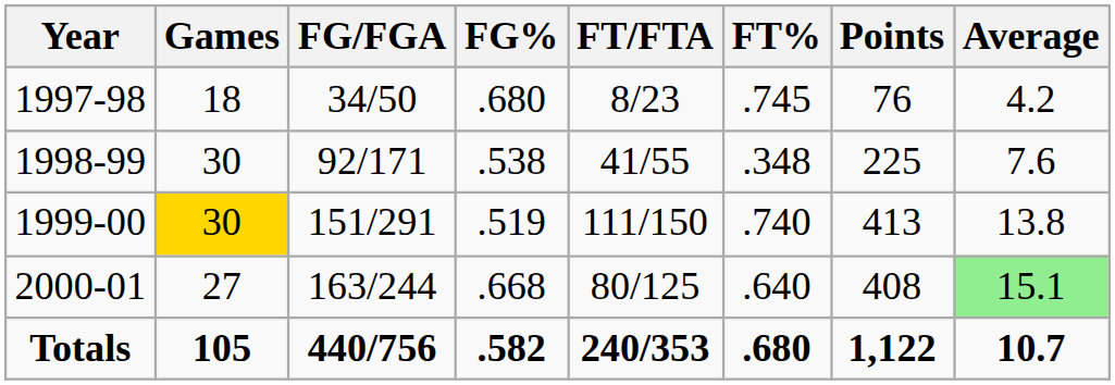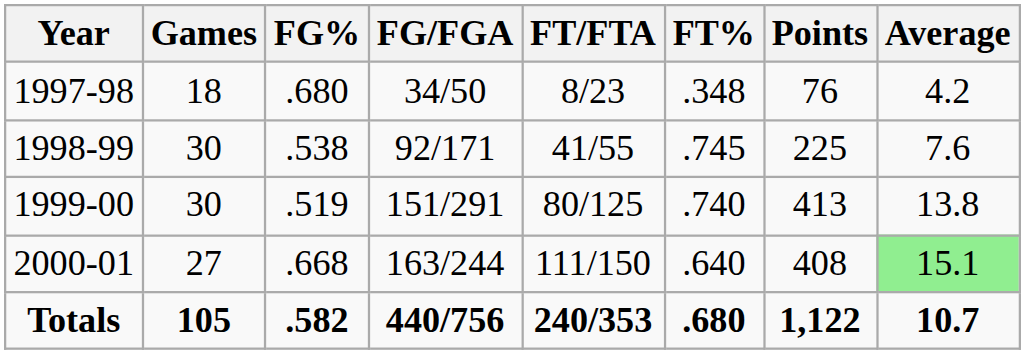 <table class="wikitable">
 <tr>
 <th>Year</th>
 <th>Games</th>
+<th>FG%</th>
 <th>FG/FGA</th>
-<th>FG%</th>
 <th>FT/FTA</th>
 <th>FT%</th>
 <th>Points</th>
 <th>Average</th>
 </tr>
 <tr>
 <td align="center">1997-98</td>
 <td align="center">18</td>
+<td align="center">.680</td>
 <td align="center">34/50</td>
-<td align="center">.680</td>
 <td align="center">8/23</td>
-<td align="center">.745</td>
+<td align="center">.348</td>
 <td align="center">76</td>
 <td align="center">4.2</td>
 </tr>
 <tr>
 <td align="center">1998-99</td>
 <td align="center">30</td>
+<td align="center">.538</td>
 <td align="center">92/171</td>
-<td align="center">.538</td>
 <td align="center">41/55</td>
-<td align="center">.348</td>
+<td align="center">.745</td>
 <td align="center">225</td>
 <td align="center">7.6</td>
 </tr>
 <tr>
 <td align="center">1999-00</td>
-<td align="center" style="background: gold;">30</td>
+<td align="center">30</td>
+<td align="center">.519</td>
 <td align="center">151/291</td>
-<td align="center">.519</td>
-<td align="center">111/150</td>
+<td align="center">80/125</td>
 <td align="center">.740</td>
 <td align="center">413</td>
 <td align="center">13.8</td>
 </tr>
 <tr>
 <td align="center">2000-01</td>
 <td align="center">27</td>
+<td align="center">.668</td>
 <td align="center">163/244</td>
-<td align="center">.668</td>
-<td align="center">80/125</td>
+<td align="center">111/150</td>
 <td align="center">.640</td>
 <td align="center">408</td>
 <td align="center" style="background: lightgreen;">15.1</td>
 </tr>
 <tr>
 <td align="center"><strong>Totals</strong></td>
 <td align="center"><strong>105</strong></td>
+<td align="center"><strong>.582</strong></td>
 <td align="center"><strong>440/756</strong></td>
-<td align="center"><strong>.582</strong></td>
 <td align="center"><strong>240/353</strong></td>
 <td align="center"><strong>.680</strong></td>
 <td align="center"><strong>1,122</strong></td>
 <td align="center"><strong>10.7</strong></td>
 </tr>
 </table>
